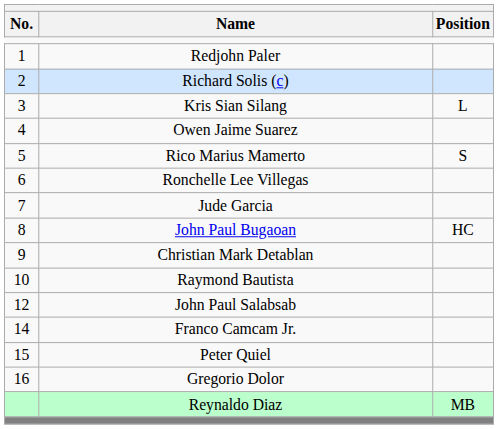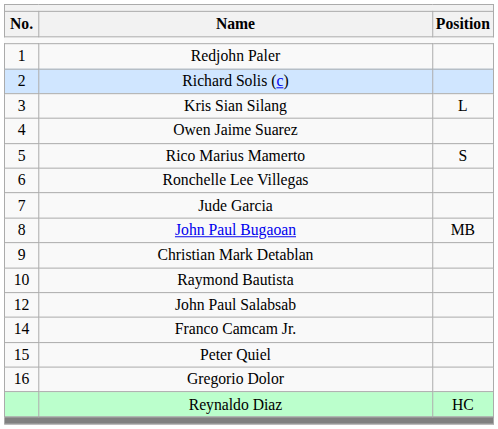 <table class='wikitable mw-collapsible mw-collapsed' style="text-align: center; width: 500px; border: none">
 <tr>
 <th style='text-align: left;' colspan=3></th>
 </tr>
 <tr>
 <th style='width: 7%;'>No.</th>
 <th>Name</th>
 <th style='width: 10%;'>Position</th>
 </tr>
 <tr>
 <td style='border: none;'></td>
 </tr>
 <tr>
 <td>1</td>
 <td>Redjohn Paler</td>
 <td></td>
 </tr>
 <tr style="background:#D0E6FF">
 <td>2</td>
 <td>Richard Solis (<a href='#'>c</a>)</td>
 <td></td>
 </tr>
 <tr>
 <td>3</td>
 <td>Kris Sian Silang</td>
 <td>L</td>
 </tr>
 <tr>
 <td>4</td>
 <td>Owen Jaime Suarez</td>
 <td></td>
 </tr>
 <tr>
 <td>5</td>
 <td>Rico Marius Mamerto</td>
 <td>S</td>
 </tr>
 <tr>
 <td>6</td>
 <td>Ronchelle Lee Villegas</td>
 <td></td>
 </tr>
 <tr>
 <td>7</td>
 <td>Jude Garcia</td>
 <td></td>
 </tr>
 <tr>
 <td>8</td>
 <td><a href='#'>John Paul Bugaoan</a></td>
-<td>HC</td>
+<td>MB</td>
 </tr>
 <tr>
 <td>9</td>
 <td>Christian Mark Detablan</td>
 <td></td>
 </tr>
 <tr>
 <td>10</td>
 <td>Raymond Bautista</td>
 <td></td>
 </tr>
 <tr>
 <td>12</td>
 <td>John Paul Salabsab</td>
 <td></td>
 </tr>
 <tr>
 <td>14</td>
 <td>Franco Camcam Jr.</td>
 <td></td>
 </tr>
 <tr>
 <td>15</td>
 <td>Peter Quiel</td>
 <td></td>
 </tr>
 <tr>
 <td>16</td>
 <td>Gregorio Dolor</td>
 <td></td>
 </tr>
 <tr style="background:#BBFFCC">
 <td></td>
 <td>Reynaldo Diaz</td>
-<td>MB</td>
+<td>HC</td>
 </tr>
 <tr>
 <th style='background: grey;' colspan=3></th>
 </tr>
 </table>
